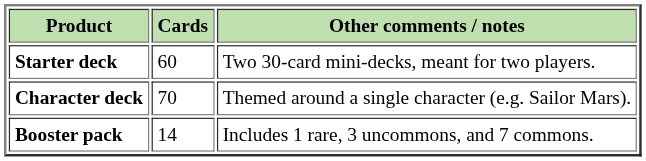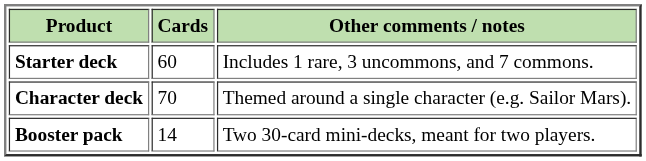 <table border="2" cellpadding="4">
 <tr>
 <th style="background:#bfdfaf;">Product</th>
 <th style="background:#bfdfaf;">Cards</th>
 <th style="background:#bfdfaf;">Other comments / notes</th>
 </tr>
 <tr>
 <td><strong>Starter deck</strong></td>
 <td>60</td>
-<td>Two 30-card mini-decks, meant for two players.</td>
+<td>Includes 1 rare, 3 uncommons, and 7 commons.</td>
 </tr>
 <tr>
 <td><strong>Character deck</strong></td>
 <td>70</td>
 <td>Themed around a single character (e.g. Sailor Mars).</td>
 </tr>
 <tr>
 <td><strong>Booster pack</strong></td>
 <td>14</td>
-<td>Includes 1 rare, 3 uncommons, and 7 commons.</td>
+<td>Two 30-card mini-decks, meant for two players.</td>
 </tr>
 </table>
